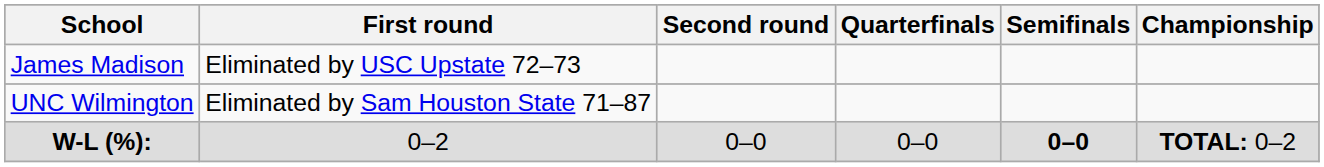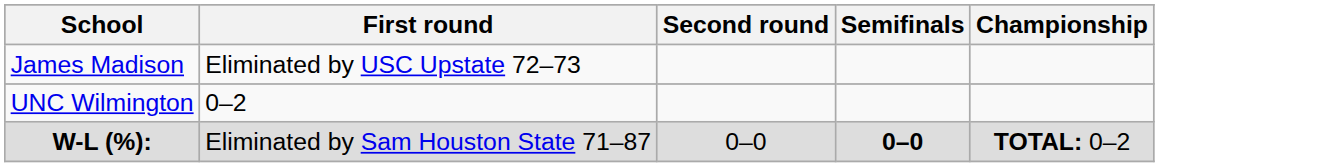 <table class="sortable wikitable" style="white-space:nowrap; font-size:90%;">
 <tr>
 <th>School</th>
 <th>First round</th>
 <th>Second round</th>
-<th>Quarterfinals</th>
 <th>Semifinals</th>
 <th>Championship</th>
 </tr>
 <tr>
 <td><a href='#'>James Madison</a></td>
 <td>Eliminated by <a href='#'>USC Upstate</a> 72–73</td>
 <td></td>
 <td></td>
 <td></td>
-<td></td>
 </tr>
 <tr>
 <td><a href='#'>UNC Wilmington</a></td>
-<td>Eliminated by <a href='#'>Sam Houston State</a> 71–87</td>
-<td></td>
+<td>0–2 </td>
 <td></td>
 <td></td>
 <td></td>
 </tr>
 <tr class="sortbottom"  style="text-align:center; background:#ddd;">
 <td><strong>W-L (%):</strong></td>
-<td>0–2 </td>
-<td>0–0 </td>
+<td>Eliminated by <a href='#'>Sam Houston State</a> 71–87</td>
 <td>0–0 </td>
 <td><strong>0–0 </strong></td>
 <td><strong>TOTAL:</strong> 0–2 </td>
 </tr>
 </table>
